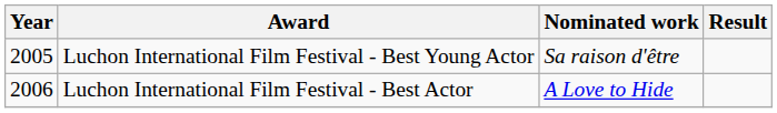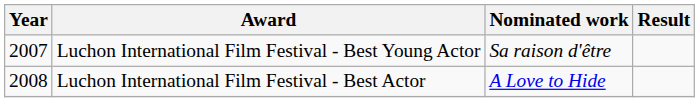 <table class = "wikitable">
 <tr>
 <th>Year</th>
 <th>Award</th>
 <th>Nominated work</th>
 <th>Result</th>
 </tr>
 <tr>
-<td>2005</td>
+<td>2007</td>
 <td>Luchon International Film Festival - Best Young Actor</td>
 <td><em>Sa raison d'être</em></td>
 <td></td>
 </tr>
 <tr>
-<td>2006</td>
+<td>2008</td>
 <td>Luchon International Film Festival - Best Actor</td>
 <td><em><a href='#'>A Love to Hide</a></em></td>
 <td></td>
 </tr>
 <tr>
 </tr>
 </table>
